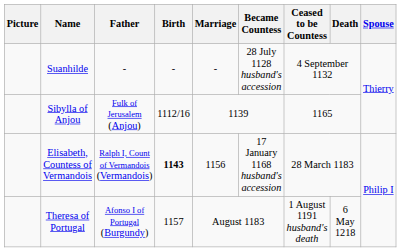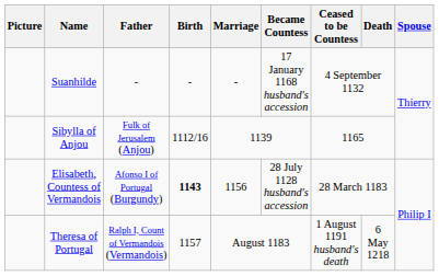 <table style="width:95%;" class="wikitable">
 <tr>
 <th style="width:8%;">Picture</th>
 <th style="width:10%;">Name</th>
 <th style="width:9%;">Father</th>
 <th style="width:10%;">Birth</th>
 <th style="width:9%;">Marriage</th>
 <th style="width:9%;">Became Countess</th>
 <th style="width:9%;">Ceased to be Countess</th>
 <th style="width:9%;">Death</th>
 <th style="width:7%;"><a href='#'>Spouse</a></th>
 </tr>
 <tr>
 <td style="text-align:center;"></td>
 <td style="text-align:center;"><a href='#'>Suanhilde</a></td>
 <td style="text-align:center;">-</td>
 <td style="text-align:center;">-</td>
 <td style="text-align:center;">-</td>
-<td style="text-align:center;">28 July 1128<br><em>husband's accession</em></td>
+<td style="text-align:center;">17 January 1168<br><em>husband's accession</em></td>
 <td style="text-align:center;" colspan="2">4 September 1132</td>
 <td style="text-align:center;" rowspan="2"><a href='#'>Thierry</a></td>
 </tr>
 <tr>
 <td style="text-align:center;"></td>
 <td style="text-align:center;"><a href='#'>Sibylla of Anjou</a></td>
 <td style="text-align:center;"><small><a href='#'>Fulk of Jerusalem</a></small><br>(<a href='#'>Anjou</a>)</td>
 <td style="text-align:center;">1112/16</td>
 <td style="text-align:center;" colspan="2">1139</td>
 <td style="text-align:center;" colspan="2">1165</td>
 </tr>
 <tr>
 <td style="text-align:center;"></td>
 <td style="text-align:center;"><a href='#'>Elisabeth, Countess of Vermandois</a></td>
-<td style="text-align:center;"><small><a href='#'>Ralph I, Count of Vermandois</a></small><br>(<a href='#'>Vermandois</a>)</td>
+<td style="text-align:center;"><small><a href='#'>Afonso I of Portugal</a></small><br>(<a href='#'>Burgundy</a>)</td>
 <td style="text-align:center;"><strong>1143</strong></td>
 <td style="text-align:center;">1156</td>
-<td style="text-align:center;">17 January 1168<br><em>husband's accession</em></td>
+<td style="text-align:center;">28 July 1128<br><em>husband's accession</em></td>
 <td style="text-align:center;" colspan="2">28 March 1183</td>
 <td style="text-align:center;" rowspan="2"><a href='#'>Philip I</a></td>
 </tr>
 <tr>
 <td style="text-align:center;"></td>
 <td style="text-align:center;"><a href='#'>Theresa of Portugal</a></td>
-<td style="text-align:center;"><small><a href='#'>Afonso I of Portugal</a></small><br>(<a href='#'>Burgundy</a>)</td>
+<td style="text-align:center;"><small><a href='#'>Ralph I, Count of Vermandois</a></small><br>(<a href='#'>Vermandois</a>)</td>
 <td style="text-align:center;">1157</td>
 <td style="text-align:center;" colspan="2">August 1183</td>
 <td style="text-align:center;">1 August 1191<br><em>husband's death</em></td>
 <td style="text-align:center;">6 May 1218</td>
 </tr>
 </table>
